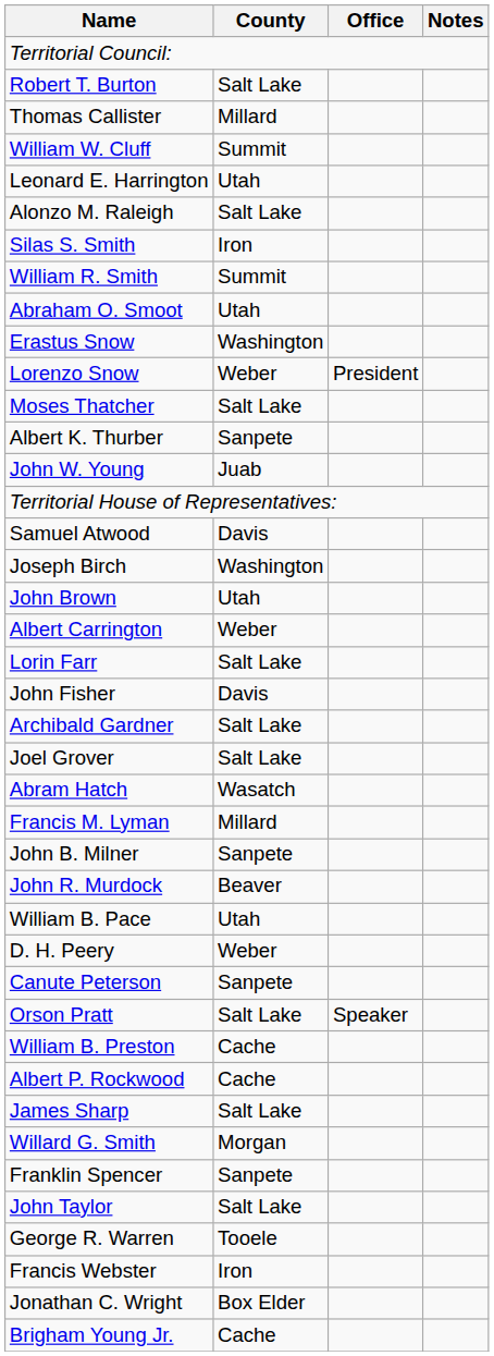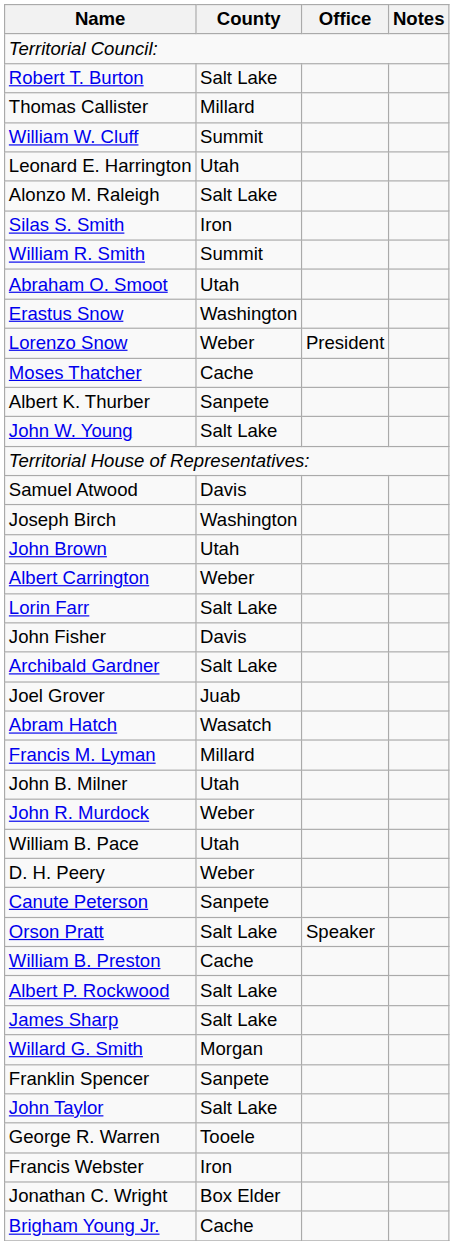 <table class="wikitable">
 <tr>
 <th>Name</th>
 <th>County</th>
 <th>Office</th>
 <th>Notes</th>
 </tr>
 <tr>
 <td colspan=8><em>Territorial Council:</em></td>
 </tr>
 <tr>
 <td><a href='#'>Robert T. Burton</a></td>
 <td>Salt Lake</td>
 <td></td>
 <td></td>
 </tr>
 <tr>
 <td>Thomas Callister</td>
 <td>Millard</td>
 <td></td>
 <td></td>
 </tr>
 <tr>
 <td><a href='#'>William W. Cluff</a></td>
 <td>Summit</td>
 <td></td>
 <td></td>
 </tr>
 <tr>
 <td>Leonard E. Harrington</td>
 <td>Utah</td>
 <td></td>
 <td></td>
 </tr>
 <tr>
 <td>Alonzo M. Raleigh</td>
 <td>Salt Lake</td>
 <td></td>
 <td></td>
 </tr>
 <tr>
 <td><a href='#'>Silas S. Smith</a></td>
 <td>Iron</td>
 <td></td>
 <td></td>
 </tr>
 <tr>
 <td><a href='#'>William R. Smith</a></td>
 <td>Summit</td>
 <td></td>
 <td></td>
 </tr>
 <tr>
 <td><a href='#'>Abraham O. Smoot</a></td>
 <td>Utah</td>
 <td></td>
 <td></td>
 </tr>
 <tr>
 <td><a href='#'>Erastus Snow</a></td>
 <td>Washington</td>
 <td></td>
 <td></td>
 </tr>
 <tr>
 <td><a href='#'>Lorenzo Snow</a></td>
 <td>Weber</td>
 <td>President</td>
 <td></td>
 </tr>
 <tr>
 <td><a href='#'>Moses Thatcher</a></td>
-<td>Salt Lake</td>
+<td>Cache</td>
 <td></td>
 <td></td>
 </tr>
 <tr>
 <td>Albert K. Thurber</td>
 <td>Sanpete</td>
 <td></td>
 <td></td>
 </tr>
 <tr>
 <td><a href='#'>John W. Young</a></td>
-<td>Juab</td>
+<td>Salt Lake</td>
 <td></td>
 <td></td>
 </tr>
 <tr>
 <td colspan=8><em>Territorial House of Representatives:</em></td>
 </tr>
 <tr>
 <td>Samuel Atwood</td>
 <td>Davis</td>
 <td></td>
 <td></td>
 </tr>
 <tr>
 <td>Joseph Birch</td>
 <td>Washington</td>
 <td></td>
 <td></td>
 </tr>
 <tr>
 <td><a href='#'>John Brown</a></td>
 <td>Utah</td>
 <td></td>
 <td></td>
 </tr>
 <tr>
 <td><a href='#'>Albert Carrington</a></td>
 <td>Weber</td>
 <td></td>
 <td></td>
 </tr>
 <tr>
 <td><a href='#'>Lorin Farr</a></td>
 <td>Salt Lake</td>
 <td></td>
 <td></td>
 </tr>
 <tr>
 <td>John Fisher</td>
 <td>Davis</td>
 <td></td>
 <td></td>
 </tr>
 <tr>
 <td><a href='#'>Archibald Gardner</a></td>
 <td>Salt Lake</td>
 <td></td>
 <td></td>
 </tr>
 <tr>
 <td>Joel Grover</td>
-<td>Salt Lake</td>
+<td>Juab</td>
 <td></td>
 <td></td>
 </tr>
 <tr>
 <td><a href='#'>Abram Hatch</a></td>
 <td>Wasatch</td>
 <td></td>
 <td></td>
 </tr>
 <tr>
 <td><a href='#'>Francis M. Lyman</a></td>
 <td>Millard</td>
 <td></td>
 <td></td>
 </tr>
 <tr>
 <td>John B. Milner</td>
-<td>Sanpete</td>
+<td>Utah</td>
 <td></td>
 <td></td>
 </tr>
 <tr>
 <td><a href='#'>John R. Murdock</a></td>
-<td>Beaver</td>
+<td>Weber</td>
 <td></td>
 <td></td>
 </tr>
 <tr>
 <td>William B. Pace</td>
 <td>Utah</td>
 <td></td>
 <td></td>
 </tr>
 <tr>
 <td>D. H. Peery</td>
 <td>Weber</td>
 <td></td>
 <td></td>
 </tr>
 <tr>
 <td><a href='#'>Canute Peterson</a></td>
 <td>Sanpete</td>
 <td></td>
 <td></td>
 </tr>
 <tr>
 <td><a href='#'>Orson Pratt</a></td>
 <td>Salt Lake</td>
 <td>Speaker</td>
 <td></td>
 </tr>
 <tr>
 <td><a href='#'>William B. Preston</a></td>
 <td>Cache</td>
 <td></td>
 <td></td>
 </tr>
 <tr>
 <td><a href='#'>Albert P. Rockwood</a></td>
-<td>Cache</td>
+<td>Salt Lake</td>
 <td></td>
 <td></td>
 </tr>
 <tr>
 <td><a href='#'>James Sharp</a></td>
 <td>Salt Lake</td>
 <td></td>
 <td></td>
 </tr>
 <tr>
 <td><a href='#'>Willard G. Smith</a></td>
 <td>Morgan</td>
 <td></td>
 <td></td>
 </tr>
 <tr>
 <td>Franklin Spencer</td>
 <td>Sanpete</td>
 <td></td>
 <td></td>
 </tr>
 <tr>
 <td><a href='#'>John Taylor</a></td>
 <td>Salt Lake</td>
 <td></td>
 <td></td>
 </tr>
 <tr>
 <td>George R. Warren</td>
 <td>Tooele</td>
 <td></td>
 <td></td>
 </tr>
 <tr>
 <td>Francis Webster</td>
 <td>Iron</td>
 <td></td>
 <td></td>
 </tr>
 <tr>
 <td>Jonathan C. Wright</td>
 <td>Box Elder</td>
 <td></td>
 <td></td>
 </tr>
 <tr>
 <td><a href='#'>Brigham Young Jr.</a></td>
 <td>Cache</td>
 <td></td>
 <td></td>
 </tr>
 <tr>
 </tr>
 </table>
